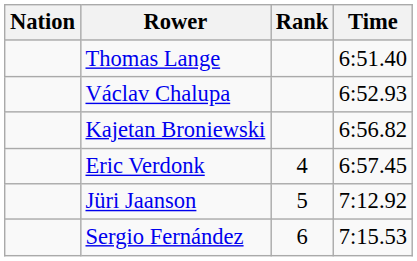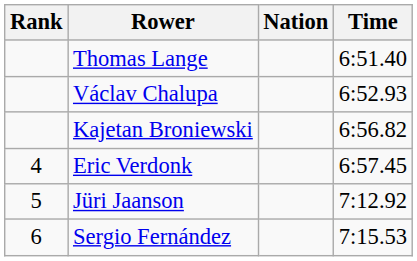 <table class="wikitable sortable" style="text-align:center">
 <tr>
+<th>Rank</th>
+<th>Rower</th>
 <th>Nation</th>
-<th>Rower</th>
-<th>Rank</th>
 <th>Time</th>
 </tr>
 <tr>
+<td></td>
+<td align=left><a href='#'>Thomas Lange</a></td>
 <td align=left></td>
-<td align=left><a href='#'>Thomas Lange</a></td>
-<td></td>
 <td>6:51.40</td>
 </tr>
 <tr>
+<td></td>
+<td align=left><a href='#'>Václav Chalupa</a></td>
 <td align=left></td>
-<td align=left><a href='#'>Václav Chalupa</a></td>
-<td></td>
 <td>6:52.93</td>
 </tr>
 <tr>
+<td></td>
+<td align=left><a href='#'>Kajetan Broniewski</a></td>
 <td align=left></td>
-<td align=left><a href='#'>Kajetan Broniewski</a></td>
-<td></td>
 <td>6:56.82</td>
 </tr>
 <tr>
+<td>4</td>
+<td align=left><a href='#'>Eric Verdonk</a></td>
 <td align=left></td>
-<td align=left><a href='#'>Eric Verdonk</a></td>
-<td>4</td>
 <td>6:57.45</td>
 </tr>
 <tr>
+<td>5</td>
+<td align=left><a href='#'>Jüri Jaanson</a></td>
 <td align=left></td>
-<td align=left><a href='#'>Jüri Jaanson</a></td>
-<td>5</td>
 <td>7:12.92</td>
 </tr>
 <tr>
+<td>6</td>
+<td align=left><a href='#'>Sergio Fernández</a></td>
 <td align=left></td>
-<td align=left><a href='#'>Sergio Fernández</a></td>
-<td>6</td>
 <td>7:15.53</td>
 </tr>
 </table>
